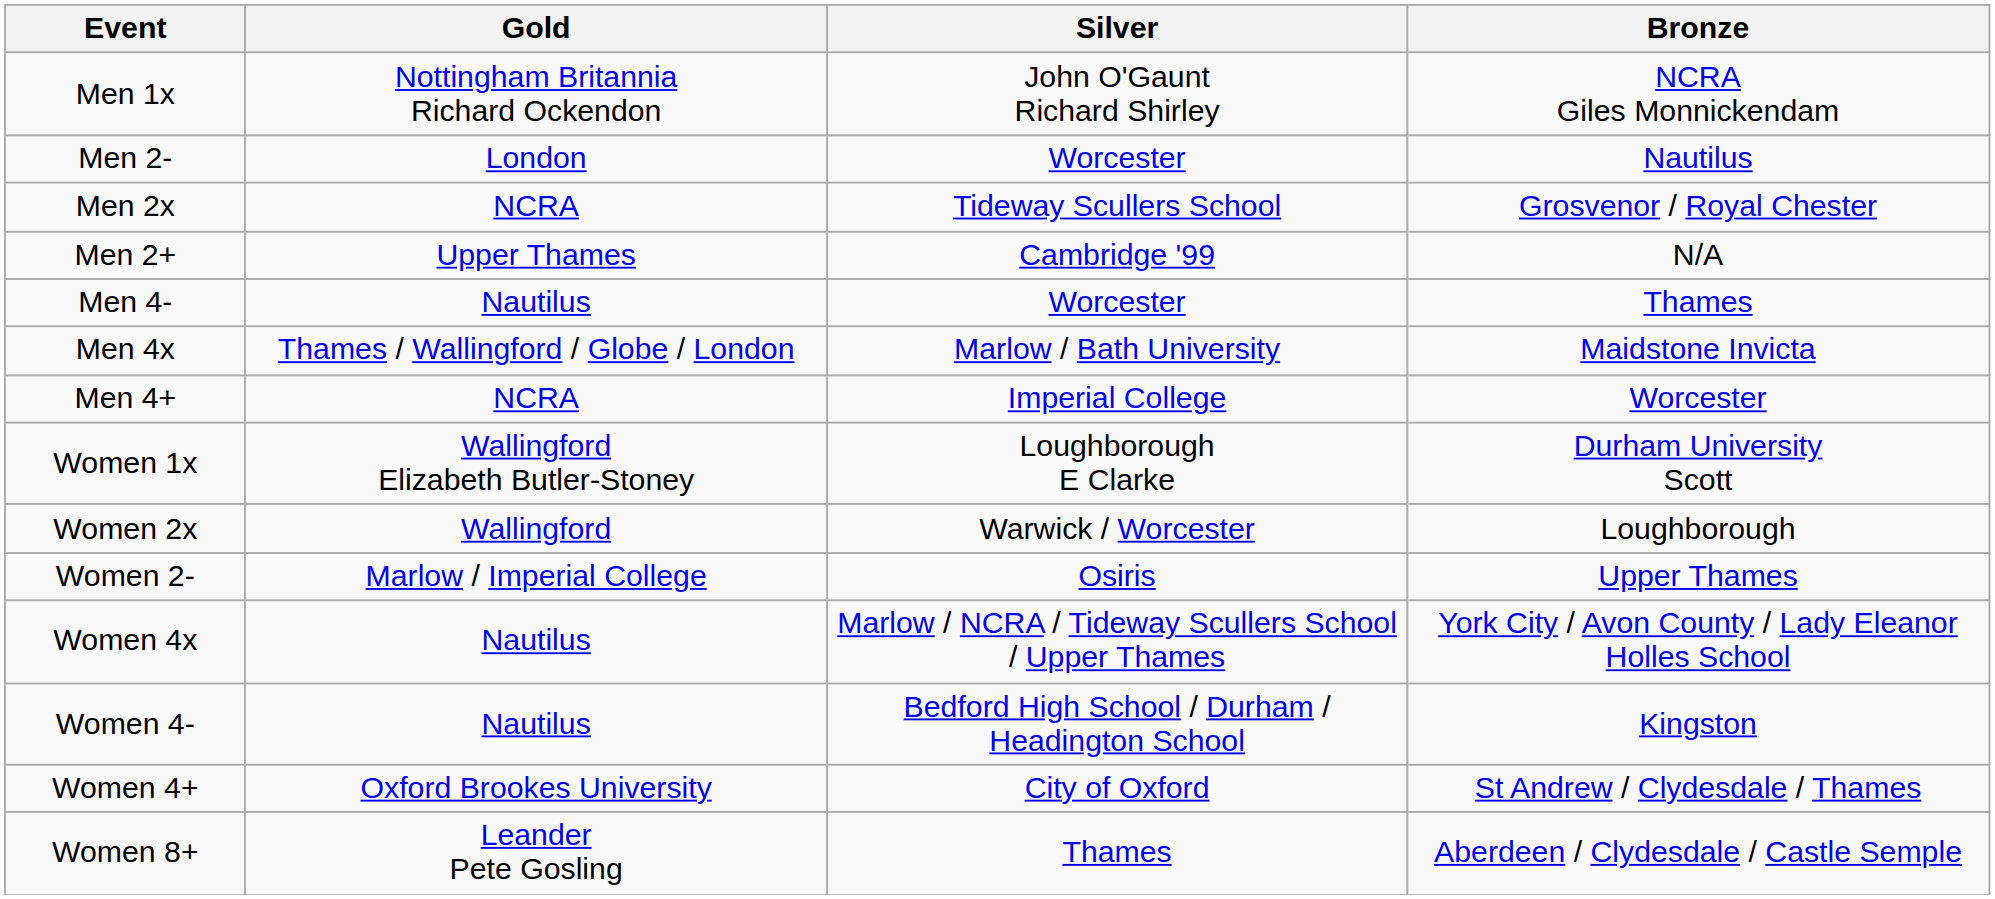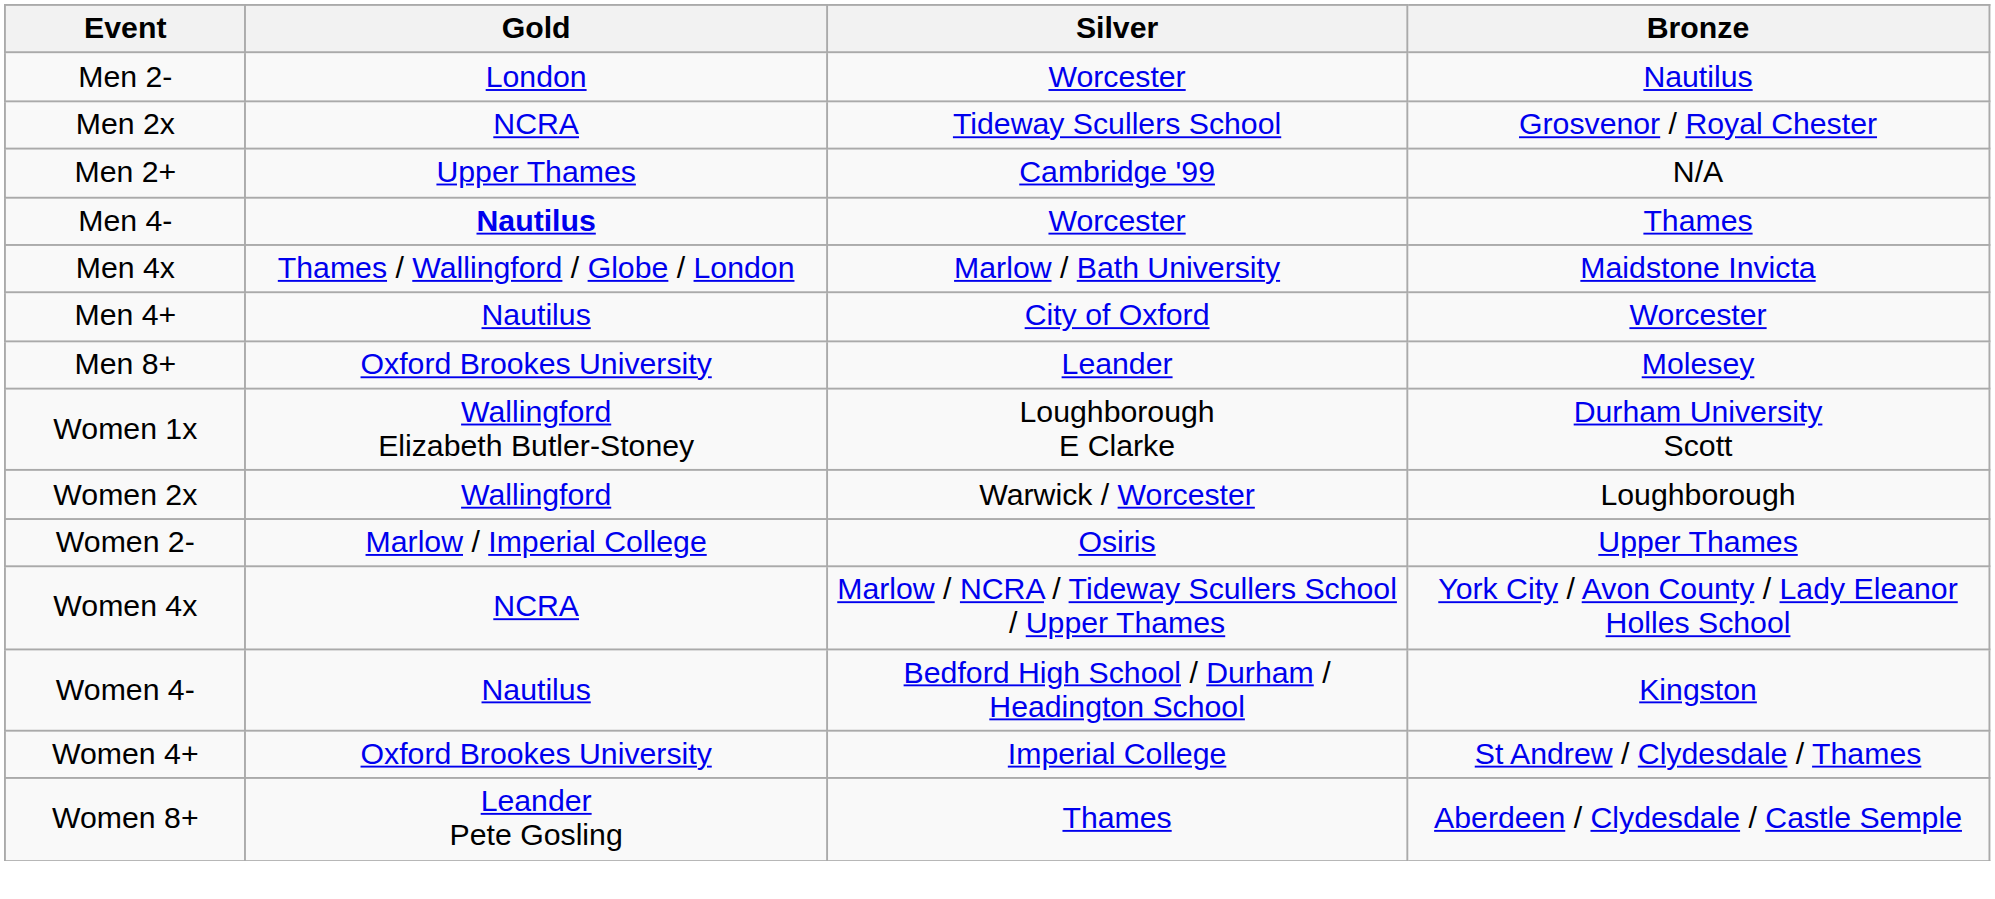 <table class="wikitable" style="text-align:center">
 <tr>
 <th width=120>Event</th>
 <th width=300>Gold</th>
 <th width=300>Silver</th>
 <th width=300>Bronze</th>
-</tr>
-<tr>
-<td>Men 1x</td>
-<td><a href='#'>Nottingham Britannia</a><br>Richard Ockendon</td>
-<td>John O'Gaunt<br>Richard Shirley</td>
-<td><a href='#'>NCRA</a><br> Giles Monnickendam</td>
 </tr>
 <tr>
 <td>Men 2-</td>
 <td><a href='#'>London</a><br></td>
 <td><a href='#'>Worcester</a> <br></td>
 <td><a href='#'>Nautilus</a> <br></td>
 </tr>
 <tr>
 <td>Men 2x</td>
 <td><a href='#'>NCRA</a><br></td>
 <td><a href='#'>Tideway Scullers School</a><br></td>
 <td><a href='#'>Grosvenor</a> / <a href='#'>Royal Chester</a></td>
 </tr>
 <tr>
 <td>Men 2+</td>
 <td><a href='#'>Upper Thames</a> <br></td>
 <td><a href='#'>Cambridge '99</a><br></td>
 <td>N/A</td>
 </tr>
 <tr>
 <td>Men 4-</td>
-<td><a href='#'>Nautilus</a><br></td>
+<td><strong><a href='#'>Nautilus</a><br></strong></td>
 <td><a href='#'>Worcester</a><br></td>
 <td><a href='#'>Thames</a><br></td>
 </tr>
 <tr>
 <td>Men 4x</td>
 <td><a href='#'>Thames</a> / <a href='#'>Wallingford</a> / <a href='#'>Globe</a> / <a href='#'>London</a> <br></td>
 <td><a href='#'>Marlow</a> / <a href='#'>Bath University</a><br></td>
 <td><a href='#'>Maidstone Invicta</a><br></td>
 </tr>
 <tr>
 <td>Men 4+</td>
-<td><a href='#'>NCRA</a><br></td>
-<td><a href='#'>Imperial College</a><br></td>
+<td><a href='#'>Nautilus</a> <br></td>
+<td><a href='#'>City of Oxford</a></td>
 <td><a href='#'>Worcester</a> <br></td>
+</tr>
+<tr>
+<td>Men 8+</td>
+<td><a href='#'>Oxford Brookes University</a><br></td>
+<td><a href='#'>Leander</a>   <br></td>
+<td><a href='#'>Molesey</a><br></td>
 </tr>
 <tr>
 <td>Women 1x</td>
 <td><a href='#'>Wallingford</a><br>Elizabeth Butler-Stoney</td>
 <td>Loughborough<br>E Clarke</td>
 <td><a href='#'>Durham University</a><br> Scott</td>
 </tr>
 <tr>
 <td>Women 2x</td>
 <td><a href='#'>Wallingford</a><br></td>
 <td>Warwick / <a href='#'>Worcester</a><br></td>
 <td>Loughborough<br></td>
 </tr>
 <tr>
 <td>Women 2-</td>
 <td><a href='#'>Marlow</a> / <a href='#'>Imperial College</a><br></td>
 <td><a href='#'>Osiris</a> <br></td>
 <td><a href='#'>Upper Thames</a> <br></td>
 </tr>
 <tr>
 <td>Women 4x</td>
-<td><a href='#'>Nautilus</a> <br></td>
+<td><a href='#'>NCRA</a><br></td>
 <td><a href='#'>Marlow</a>  / <a href='#'>NCRA</a> / <a href='#'>Tideway Scullers School</a> / <a href='#'>Upper Thames</a>  <br></td>
 <td><a href='#'>York City</a> / <a href='#'>Avon County</a> / <a href='#'>Lady Eleanor Holles School</a><br></td>
 </tr>
 <tr>
 <td>Women 4-</td>
 <td><a href='#'>Nautilus</a><br></td>
 <td><a href='#'>Bedford High School</a> / <a href='#'>Durham</a> / <a href='#'>Headington School</a><br></td>
 <td><a href='#'>Kingston</a><br></td>
 </tr>
 <tr>
 <td>Women 4+</td>
 <td><a href='#'>Oxford Brookes University</a> <br></td>
-<td><a href='#'>City of Oxford</a></td>
+<td><a href='#'>Imperial College</a><br></td>
 <td><a href='#'>St Andrew</a> / <a href='#'>Clydesdale</a> / <a href='#'>Thames</a></td>
 </tr>
 <tr>
 <td>Women 8+</td>
 <td><a href='#'>Leander</a><br>Pete Gosling</td>
 <td><a href='#'>Thames</a><br></td>
 <td><a href='#'>Aberdeen</a> / <a href='#'>Clydesdale</a> / <a href='#'>Castle Semple</a><br></td>
 </tr>
 </table>
